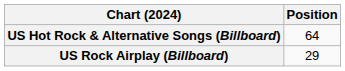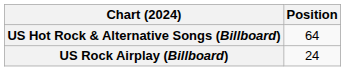 <table class="wikitable sortable plainrowheaders" style="text-align: center">
 <tr>
 <th scope="col">Chart (2024)</th>
 <th scope="col">Position</th>
 </tr>
 <tr>
 <th scope="row">US Hot Rock & Alternative Songs (<em>Billboard</em>)</th>
 <td>64</td>
 </tr>
 <tr>
 <th scope="row">US Rock Airplay (<em>Billboard</em>)</th>
-<td>29</td>
+<td>24</td>
 </tr>
 </table>
